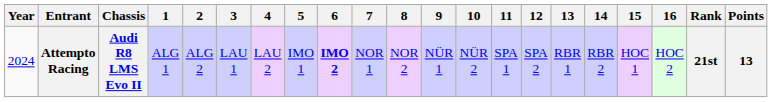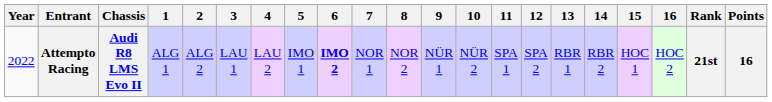 <table class="wikitable" style="text-align:center; font-size:85%">
 <tr>
 <th>Year</th>
 <th>Entrant</th>
 <th>Chassis</th>
 <th>1</th>
 <th>2</th>
 <th>3</th>
 <th>4</th>
 <th>5</th>
 <th>6</th>
 <th>7</th>
 <th>8</th>
 <th>9</th>
 <th>10</th>
 <th>11</th>
 <th>12</th>
 <th>13</th>
 <th>14</th>
 <th>15</th>
 <th>16</th>
 <th>Rank</th>
 <th>Points</th>
 </tr>
 <tr>
-<td><a href='#'>2024</a></td>
+<td><a href='#'>2022</a></td>
 <th>Attempto Racing</th>
 <th><a href='#'>Audi R8 LMS Evo II</a></th>
 <td style="background:#CFCFFF;"><a href='#'>ALG<br>1</a><br></td>
 <td style="background:#CFCFFF;"><a href='#'>ALG<br>2</a><br></td>
 <td style="background:#CFCFFF;"><a href='#'>LAU<br>1</a><br></td>
 <td style="background:#EFCFFF;"><a href='#'>LAU<br>2</a><br></td>
 <td style="background:#CFCFFF;"><a href='#'>IMO<br>1</a><br></td>
 <td style="background:#EFCFFF;"><strong><a href='#'>IMO<br>2</a><br></strong></td>
 <td style="background:#CFCFFF;"><a href='#'>NOR<br>1</a><br></td>
 <td style="background:#EFCFFF;"><a href='#'>NOR<br>2</a><br></td>
 <td style="background:#CFCFFF;"><a href='#'>NÜR<br>1</a><br></td>
 <td style="background:#CFCFFF;"><a href='#'>NÜR<br>2</a><br></td>
 <td style="background:#CFCFFF;"><a href='#'>SPA<br>1</a><br></td>
 <td style="background:#CFCFFF;"><a href='#'>SPA<br>2</a><br></td>
 <td style="background:#CFCFFF;"><a href='#'>RBR<br>1</a><br></td>
 <td style="background:#CFCFFF;"><a href='#'>RBR<br>2</a><br></td>
 <td style="background:#EFCFFF;"><a href='#'>HOC<br>1</a><br></td>
 <td style="background:#DFFFDF;"><a href='#'>HOC<br>2</a><br></td>
 <th>21st</th>
-<th>13</th>
+<th>16</th>
 </tr>
 </table>
